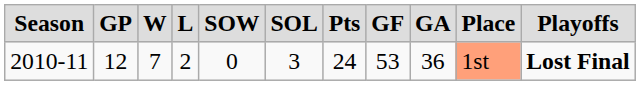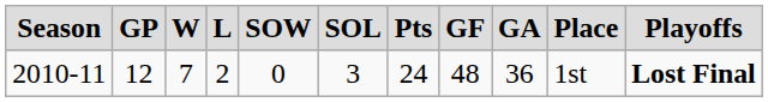 <table class="wikitable">
 <tr style="font-weight:bold; background-color:#dddddd;" align="center" |>
 <td>Season</td>
 <td>GP</td>
 <td>W</td>
 <td>L</td>
 <td>SOW</td>
 <td>SOL</td>
 <td>Pts</td>
 <td>GF</td>
 <td>GA</td>
 <td>Place</td>
 <td>Playoffs</td>
 </tr>
 <tr align="center">
 <td>2010-11</td>
 <td>12</td>
 <td>7</td>
 <td>2</td>
 <td>0</td>
 <td>3</td>
 <td>24</td>
-<td>53</td>
+<td>48</td>
 <td>36</td>
-<td align="left" style="background: lightsalmon;">1st</td>
+<td align="left">1st</td>
 <td><strong>Lost Final</strong></td>
 </tr>
 </table>
